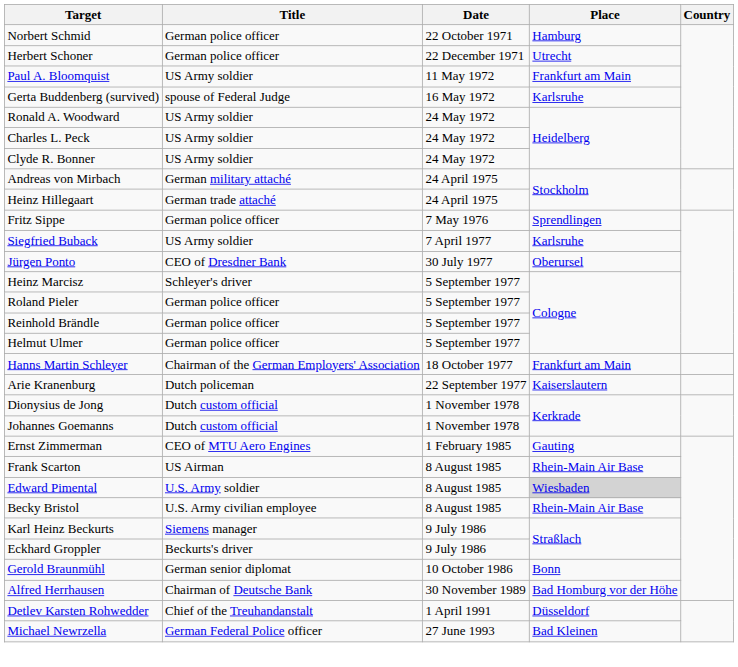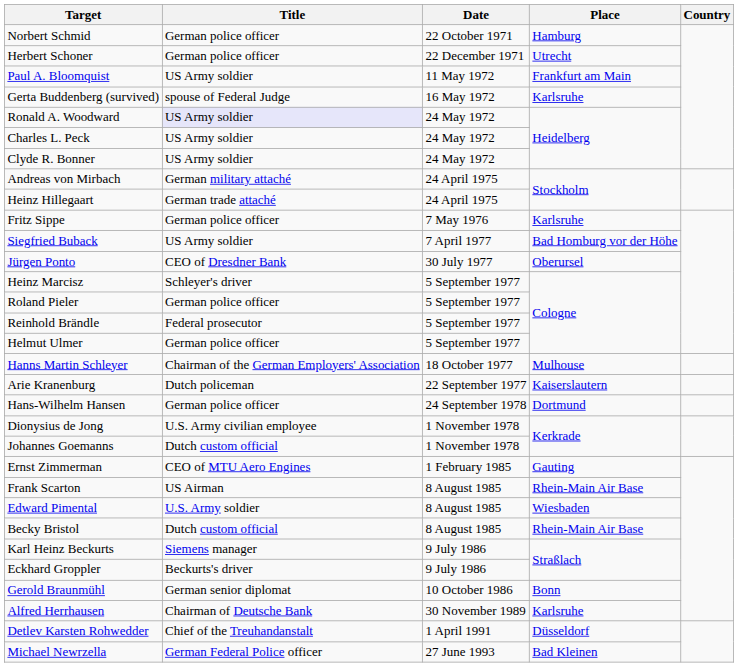 <table class="wikitable sortable">
 <tr>
 <th>Target</th>
 <th>Title</th>
 <th>Date</th>
 <th>Place</th>
 <th>Country</th>
 </tr>
 <tr>
 <td>Norbert Schmid</td>
 <td>German police officer</td>
 <td>22 October 1971</td>
 <td><a href='#'>Hamburg</a></td>
 <td rowspan=7></td>
 </tr>
 <tr>
 <td>Herbert Schoner</td>
 <td>German police officer</td>
 <td>22 December 1971</td>
 <td><a href='#'>Utrecht</a></td>
 </tr>
 <tr>
 <td><a href='#'>Paul A. Bloomquist</a></td>
 <td>US Army soldier</td>
 <td>11 May 1972</td>
 <td><a href='#'>Frankfurt am Main</a></td>
 </tr>
 <tr>
 <td>Gerta Buddenberg (survived)</td>
 <td>spouse of Federal Judge</td>
 <td>16 May 1972</td>
 <td><a href='#'>Karlsruhe</a></td>
 </tr>
 <tr>
 <td>Ronald A. Woodward</td>
-<td>US Army  soldier</td>
+<td style="background: lavender;">US Army  soldier</td>
 <td>24 May 1972</td>
 <td rowspan=3><a href='#'>Heidelberg</a></td>
 </tr>
 <tr>
 <td>Charles L. Peck</td>
 <td>US Army  soldier</td>
 <td>24 May 1972</td>
 </tr>
 <tr>
 <td>Clyde R. Bonner</td>
 <td>US Army  soldier</td>
 <td>24 May 1972</td>
 </tr>
 <tr>
 <td>Andreas von Mirbach</td>
 <td>German <a href='#'>military attaché</a></td>
 <td>24 April 1975</td>
 <td rowspan=2><a href='#'>Stockholm</a></td>
 <td rowspan=2></td>
 </tr>
 <tr>
 <td>Heinz Hillegaart</td>
 <td>German trade <a href='#'>attaché</a></td>
 <td>24 April 1975</td>
 </tr>
 <tr>
 <td>Fritz Sippe</td>
 <td>German police officer</td>
 <td>7 May 1976</td>
-<td><a href='#'>Sprendlingen</a></td>
+<td><a href='#'>Karlsruhe</a></td>
 <td rowspan=7></td>
 </tr>
 <tr>
 <td><a href='#'>Siegfried Buback</a></td>
 <td>US Army  soldier</td>
 <td>7 April 1977</td>
-<td><a href='#'>Karlsruhe</a></td>
+<td><a href='#'>Bad Homburg vor der Höhe</a></td>
 </tr>
 <tr>
 <td><a href='#'>Jürgen Ponto</a></td>
 <td>CEO of  <a href='#'>Dresdner Bank</a></td>
 <td>30 July 1977</td>
 <td><a href='#'>Oberursel</a></td>
 </tr>
 <tr>
 <td>Heinz Marcisz</td>
 <td>Schleyer's driver</td>
 <td>5 September 1977</td>
 <td rowspan=4><a href='#'>Cologne</a></td>
 </tr>
 <tr>
 <td>Roland Pieler</td>
 <td>German police officer</td>
 <td>5 September 1977</td>
 </tr>
 <tr>
 <td>Reinhold Brändle</td>
-<td>German police officer</td>
+<td>Federal prosecutor</td>
 <td>5 September 1977</td>
 </tr>
 <tr>
 <td>Helmut Ulmer</td>
 <td>German police officer</td>
 <td>5 September 1977</td>
 </tr>
 <tr>
 <td><a href='#'>Hanns Martin Schleyer</a></td>
 <td>Chairman of the <a href='#'>German Employers' Association</a></td>
 <td>18 October 1977</td>
-<td><a href='#'>Frankfurt am Main</a></td>
+<td><a href='#'>Mulhouse</a></td>
 <td></td>
 </tr>
 <tr>
 <td>Arie Kranenburg</td>
 <td>Dutch policeman</td>
 <td>22 September 1977</td>
 <td><a href='#'>Kaiserslautern</a></td>
 <td></td>
 </tr>
 <tr>
+<td>Hans-Wilhelm Hansen </td>
+<td>German police officer</td>
+<td>24 September 1978</td>
+<td><a href='#'>Dortmund</a></td>
+<td></td>
+</tr>
+<tr>
 <td>Dionysius de Jong</td>
-<td>Dutch  <a href='#'>custom official</a></td>
+<td>U.S. Army civilian employee</td>
 <td>1 November 1978</td>
 <td rowspan=2><a href='#'>Kerkrade</a></td>
 <td rowspan=2></td>
 </tr>
 <tr>
 <td>Johannes Goemanns</td>
 <td>Dutch  <a href='#'>custom official</a></td>
 <td>1 November 1978</td>
 </tr>
 <tr>
 <td>Ernst Zimmerman</td>
 <td>CEO of <a href='#'>MTU Aero Engines</a></td>
 <td>1 February 1985</td>
 <td><a href='#'>Gauting</a></td>
 <td rowspan=8></td>
 </tr>
 <tr>
 <td>Frank Scarton</td>
 <td>US Airman</td>
 <td>8 August 1985</td>
 <td><a href='#'>Rhein-Main Air Base</a></td>
 </tr>
 <tr>
 <td><a href='#'>Edward Pimental</a></td>
 <td><a href='#'>U.S. Army</a> soldier</td>
 <td>8 August 1985</td>
-<td style="background: lightgrey;"><a href='#'>Wiesbaden</a></td>
+<td><a href='#'>Wiesbaden</a></td>
 </tr>
 <tr>
 <td>Becky Bristol</td>
-<td>U.S. Army civilian employee</td>
+<td>Dutch  <a href='#'>custom official</a></td>
 <td>8 August 1985</td>
 <td><a href='#'>Rhein-Main Air Base</a></td>
 </tr>
 <tr>
 <td>Karl Heinz Beckurts</td>
 <td><a href='#'>Siemens</a> manager</td>
 <td>9 July 1986</td>
 <td rowspan=2><a href='#'>Straßlach</a></td>
 </tr>
 <tr>
 <td>Eckhard Groppler</td>
 <td>Beckurts's driver</td>
 <td>9 July 1986</td>
 </tr>
 <tr>
 <td><a href='#'>Gerold Braunmühl</a></td>
 <td>German senior diplomat</td>
 <td>10 October 1986</td>
 <td><a href='#'>Bonn</a></td>
 </tr>
 <tr>
 <td><a href='#'>Alfred Herrhausen</a></td>
 <td>Chairman of <a href='#'>Deutsche Bank</a></td>
 <td>30 November 1989</td>
-<td><a href='#'>Bad Homburg vor der Höhe</a></td>
+<td><a href='#'>Karlsruhe</a></td>
 </tr>
 <tr>
 <td><a href='#'>Detlev Karsten Rohwedder</a></td>
 <td>Chief of the <a href='#'>Treuhandanstalt</a></td>
 <td>1 April 1991</td>
 <td><a href='#'>Düsseldorf</a></td>
 <td rowspan=2></td>
 </tr>
 <tr>
 <td><a href='#'>Michael Newrzella</a></td>
 <td><a href='#'>German Federal Police</a> officer</td>
 <td>27 June 1993</td>
 <td><a href='#'>Bad Kleinen</a></td>
 </tr>
 </table>
